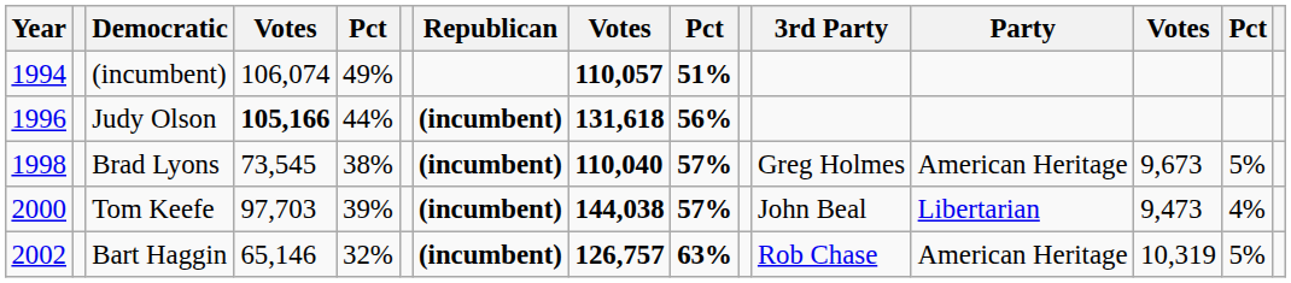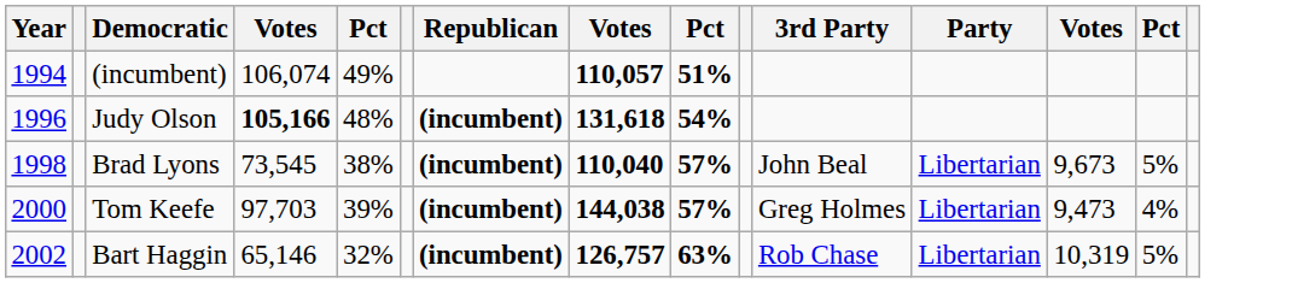 <table class="wikitable" style="margin:0.5em ; font-size:95%">
 <tr>
 <th>Year</th>
 <th></th>
 <th>Democratic</th>
 <th>Votes</th>
 <th>Pct</th>
 <th></th>
 <th>Republican</th>
 <th>Votes</th>
 <th>Pct</th>
 <th></th>
 <th>3rd Party</th>
 <th>Party</th>
 <th>Votes</th>
 <th>Pct</th>
 <th></th>
 </tr>
 <tr>
 <td><a href='#'>1994</a></td>
 <td></td>
 <td> (incumbent)</td>
 <td>106,074</td>
 <td>49%</td>
 <td></td>
 <td></td>
 <td><strong>110,057</strong></td>
 <td><strong>51%</strong></td>
 <td></td>
 <td></td>
 <td></td>
 <td></td>
 <td></td>
 <td></td>
 </tr>
 <tr>
 <td><a href='#'>1996</a></td>
 <td></td>
 <td>Judy Olson</td>
 <td><strong>105,166</strong></td>
-<td>44%</td>
+<td>48%</td>
 <td></td>
 <td> <strong>(incumbent)</strong></td>
 <td><strong>131,618</strong></td>
-<td><strong>56%</strong></td>
+<td><strong>54%</strong></td>
 <td></td>
 <td></td>
 <td></td>
 <td></td>
 <td></td>
 <td></td>
 </tr>
 <tr>
 <td><a href='#'>1998</a></td>
 <td></td>
 <td>Brad Lyons</td>
 <td>73,545</td>
 <td>38%</td>
 <td></td>
 <td> <strong>(incumbent)</strong></td>
 <td><strong>110,040</strong></td>
 <td><strong>57%</strong></td>
 <td></td>
-<td>Greg Holmes</td>
-<td>American Heritage</td>
+<td>John Beal</td>
+<td><a href='#'>Libertarian</a></td>
 <td>9,673</td>
 <td>5%</td>
 <td></td>
 </tr>
 <tr>
 <td><a href='#'>2000</a></td>
 <td></td>
 <td>Tom Keefe</td>
 <td>97,703</td>
 <td>39%</td>
 <td></td>
 <td> <strong>(incumbent)</strong></td>
 <td><strong>144,038</strong></td>
 <td><strong>57%</strong></td>
 <td></td>
-<td>John Beal</td>
+<td>Greg Holmes</td>
 <td><a href='#'>Libertarian</a></td>
 <td>9,473</td>
 <td>4%</td>
 <td></td>
 </tr>
 <tr>
 <td><a href='#'>2002</a></td>
 <td></td>
 <td>Bart Haggin</td>
 <td>65,146</td>
 <td>32%</td>
 <td></td>
 <td> <strong>(incumbent)</strong></td>
 <td><strong>126,757</strong></td>
 <td><strong>63%</strong></td>
 <td></td>
 <td><a href='#'>Rob Chase</a></td>
-<td>American Heritage</td>
+<td><a href='#'>Libertarian</a></td>
 <td>10,319</td>
 <td>5%</td>
 <td></td>
 </tr>
 </table>
